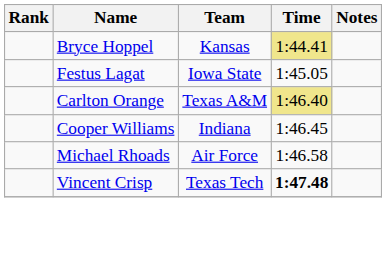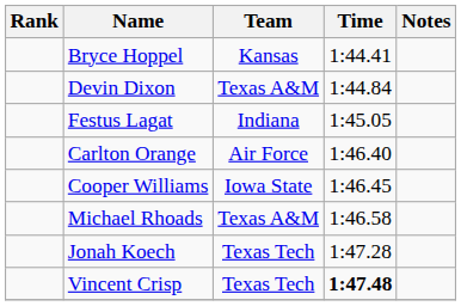 <table class="wikitable sortable" style="text-align:center">
 <tr>
 <th>Rank</th>
 <th>Name</th>
 <th>Team</th>
 <th>Time</th>
 <th>Notes</th>
 </tr>
 <tr>
 <td></td>
 <td align=left> <a href='#'>Bryce Hoppel</a></td>
 <td><a href='#'>Kansas</a></td>
-<td style="background: khaki;">1:44.41</td>
+<td>1:44.41</td>
+<td></td>
+</tr>
+<tr>
+<td></td>
+<td align=left> <a href='#'>Devin Dixon</a></td>
+<td><a href='#'>Texas A&M</a></td>
+<td>1:44.84</td>
 <td></td>
 </tr>
 <tr>
 <td></td>
 <td align=left> <a href='#'>Festus Lagat</a></td>
-<td><a href='#'>Iowa State</a></td>
+<td><a href='#'>Indiana</a></td>
 <td>1:45.05</td>
 <td></td>
 </tr>
 <tr>
 <td></td>
 <td align=left> <a href='#'>Carlton Orange</a></td>
-<td><a href='#'>Texas A&M</a></td>
-<td style="background: khaki;">1:46.40</td>
+<td><a href='#'>Air Force</a></td>
+<td>1:46.40</td>
 <td></td>
 </tr>
 <tr>
 <td></td>
 <td align=left> <a href='#'> Cooper Williams</a></td>
-<td><a href='#'>Indiana</a></td>
+<td><a href='#'>Iowa State</a></td>
 <td>1:46.45</td>
 <td></td>
 </tr>
 <tr>
 <td></td>
 <td align=left> <a href='#'>Michael Rhoads</a></td>
-<td><a href='#'>Air Force</a></td>
+<td><a href='#'>Texas A&M</a></td>
 <td>1:46.58</td>
+<td></td>
+</tr>
+<tr>
+<td></td>
+<td align=left> <a href='#'>Jonah Koech</a></td>
+<td><a href='#'>Texas Tech</a></td>
+<td>1:47.28</td>
 <td></td>
 </tr>
 <tr>
 <td></td>
 <td align=left> <a href='#'>Vincent Crisp</a></td>
 <td><a href='#'>Texas Tech</a></td>
 <td><strong>1:47.48</strong></td>
 <td></td>
 </tr>
 <tr>
 </tr>
 </table>
